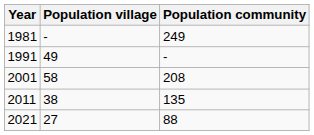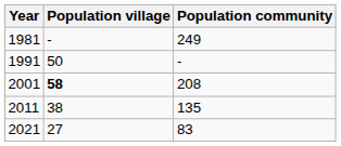 <table class="wikitable">
 <tr>
 <th>Year</th>
 <th>Population village</th>
 <th>Population community</th>
 </tr>
 <tr>
 <td>1981</td>
 <td>-</td>
 <td>249</td>
 </tr>
 <tr>
 <td>1991</td>
-<td>49</td>
+<td>50</td>
 <td>-</td>
 </tr>
 <tr>
 <td>2001</td>
-<td>58</td>
+<td><strong>58</strong></td>
 <td>208</td>
 </tr>
 <tr>
 <td>2011</td>
 <td>38</td>
 <td>135</td>
 </tr>
 <tr>
 <td>2021</td>
 <td>27</td>
-<td>88</td>
+<td>83</td>
 </tr>
 </table>
